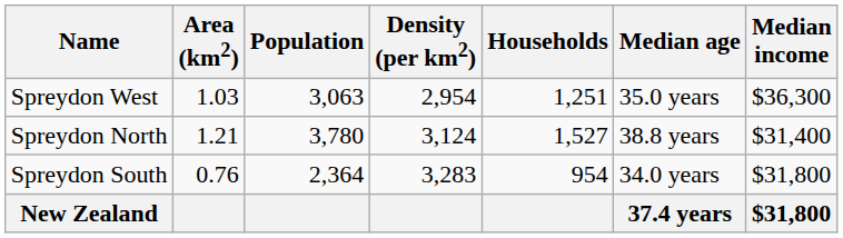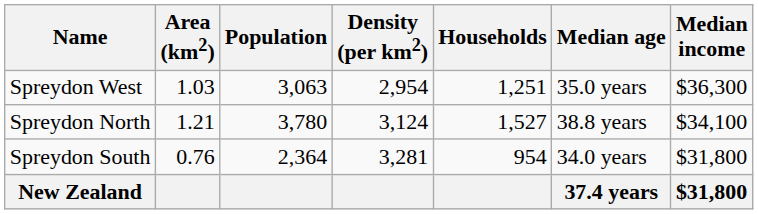 <table class="wikitable">
 <tr>
 <th>Name</th>
 <th>Area<br>(km<sup>2</sup>)</th>
 <th>Population</th>
 <th>Density<br>(per km<sup>2</sup>)</th>
 <th>Households</th>
 <th>Median age</th>
 <th>Median<br>income</th>
 </tr>
 <tr>
 <td>Spreydon West</td>
 <td style="text-align:right;">1.03</td>
 <td style="text-align:right;">3,063</td>
 <td style="text-align:right;">2,954</td>
 <td style="text-align:right;">1,251</td>
 <td>35.0 years</td>
 <td>$36,300</td>
 </tr>
 <tr>
 <td>Spreydon North</td>
 <td style="text-align:right;">1.21</td>
 <td style="text-align:right;">3,780</td>
 <td style="text-align:right;">3,124</td>
 <td style="text-align:right;">1,527</td>
 <td>38.8 years</td>
-<td>$31,400</td>
+<td>$34,100</td>
 </tr>
 <tr>
 <td>Spreydon South</td>
 <td style="text-align:right;">0.76</td>
 <td style="text-align:right;">2,364</td>
-<td style="text-align:right;">3,283</td>
+<td style="text-align:right;">3,281</td>
 <td style="text-align:right;">954</td>
 <td>34.0 years</td>
 <td>$31,800</td>
 </tr>
 <tr>
 <th>New Zealand</th>
 <th></th>
 <th></th>
 <th></th>
 <th></th>
 <th>37.4 years</th>
 <th style="text-align:left;">$31,800</th>
 </tr>
 </table>
